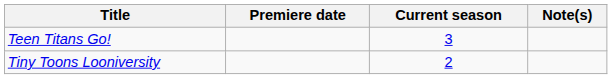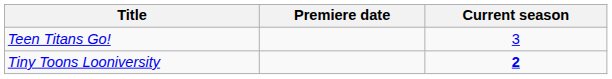 <table class="wikitable plainrowheaders sortable" style="width:75%;text-align:center;">
 <tr>
 <th>Title</th>
 <th>Premiere date</th>
 <th>Current season</th>
-<th>Note(s)</th>
 </tr>
 <tr>
 <td scope="row" style="text-align:left;"><em><a href='#'>Teen Titans Go!</a></em></td>
 <td></td>
 <td><a href='#'>3</a></td>
-<td></td>
 </tr>
 <tr>
 <td scope="row" style="text-align:left;"><em><a href='#'>Tiny Toons Looniversity</a></em></td>
 <td></td>
-<td><a href='#'>2</a></td>
-<td></td>
+<td><strong><a href='#'>2</a></strong></td>
 </tr>
 </table>
